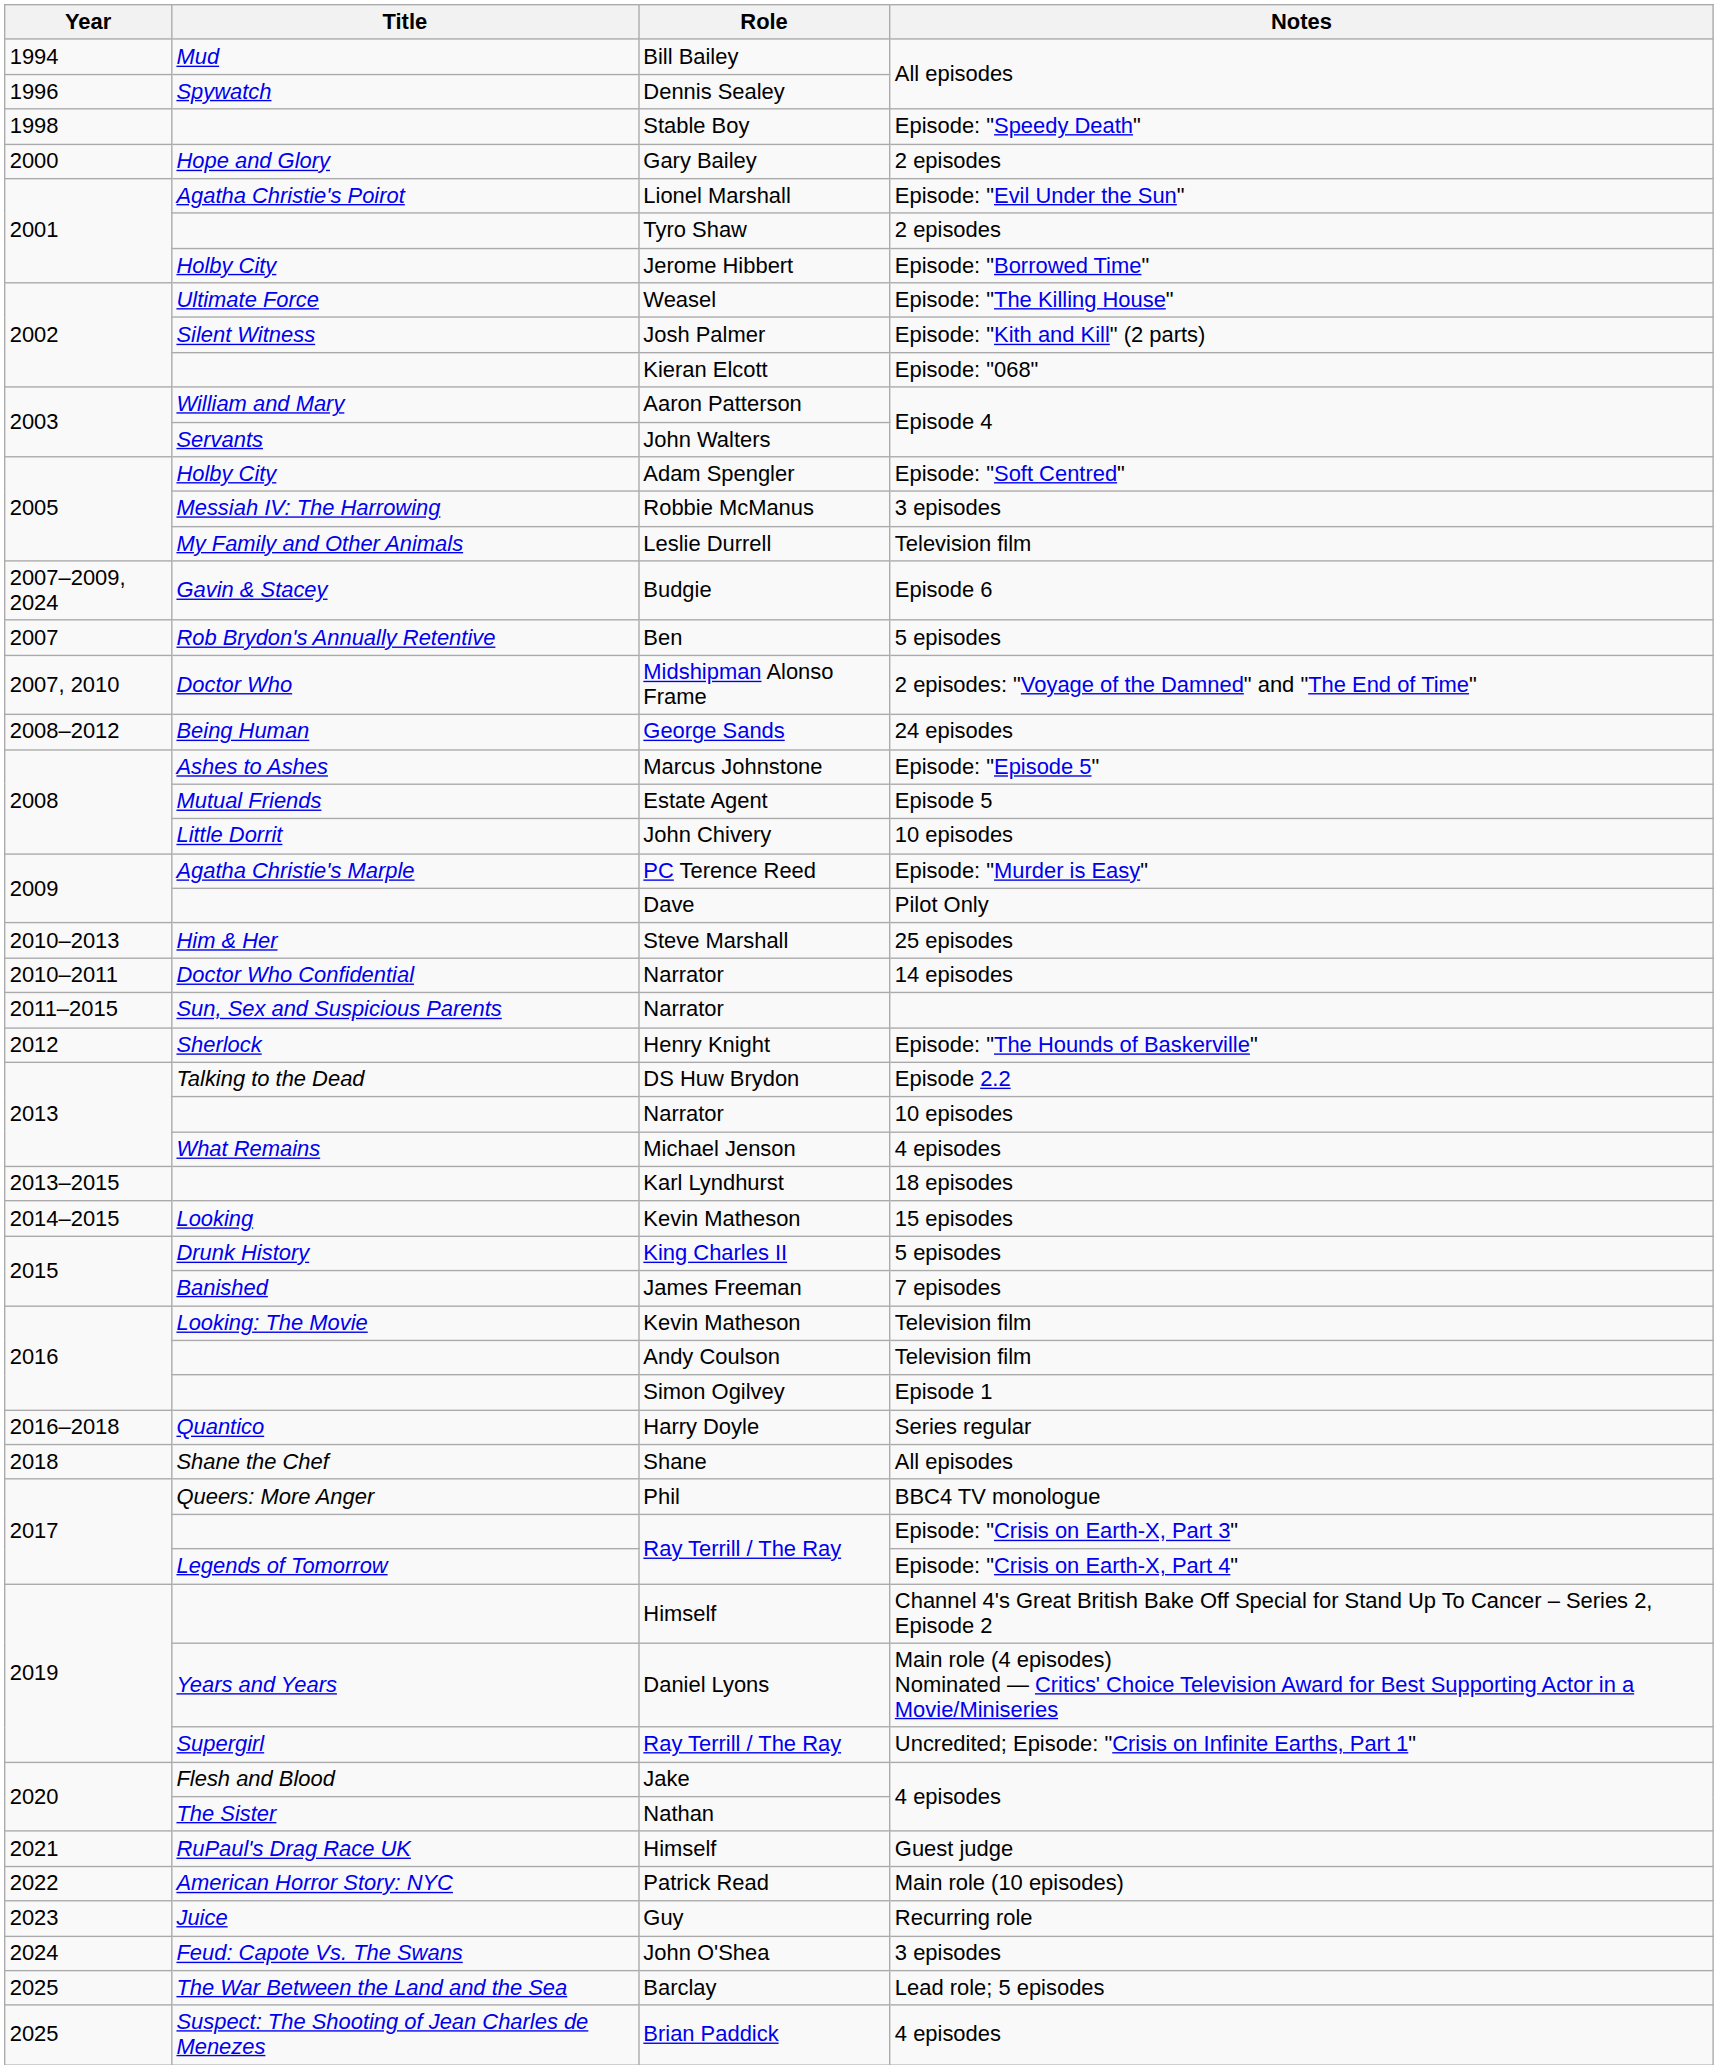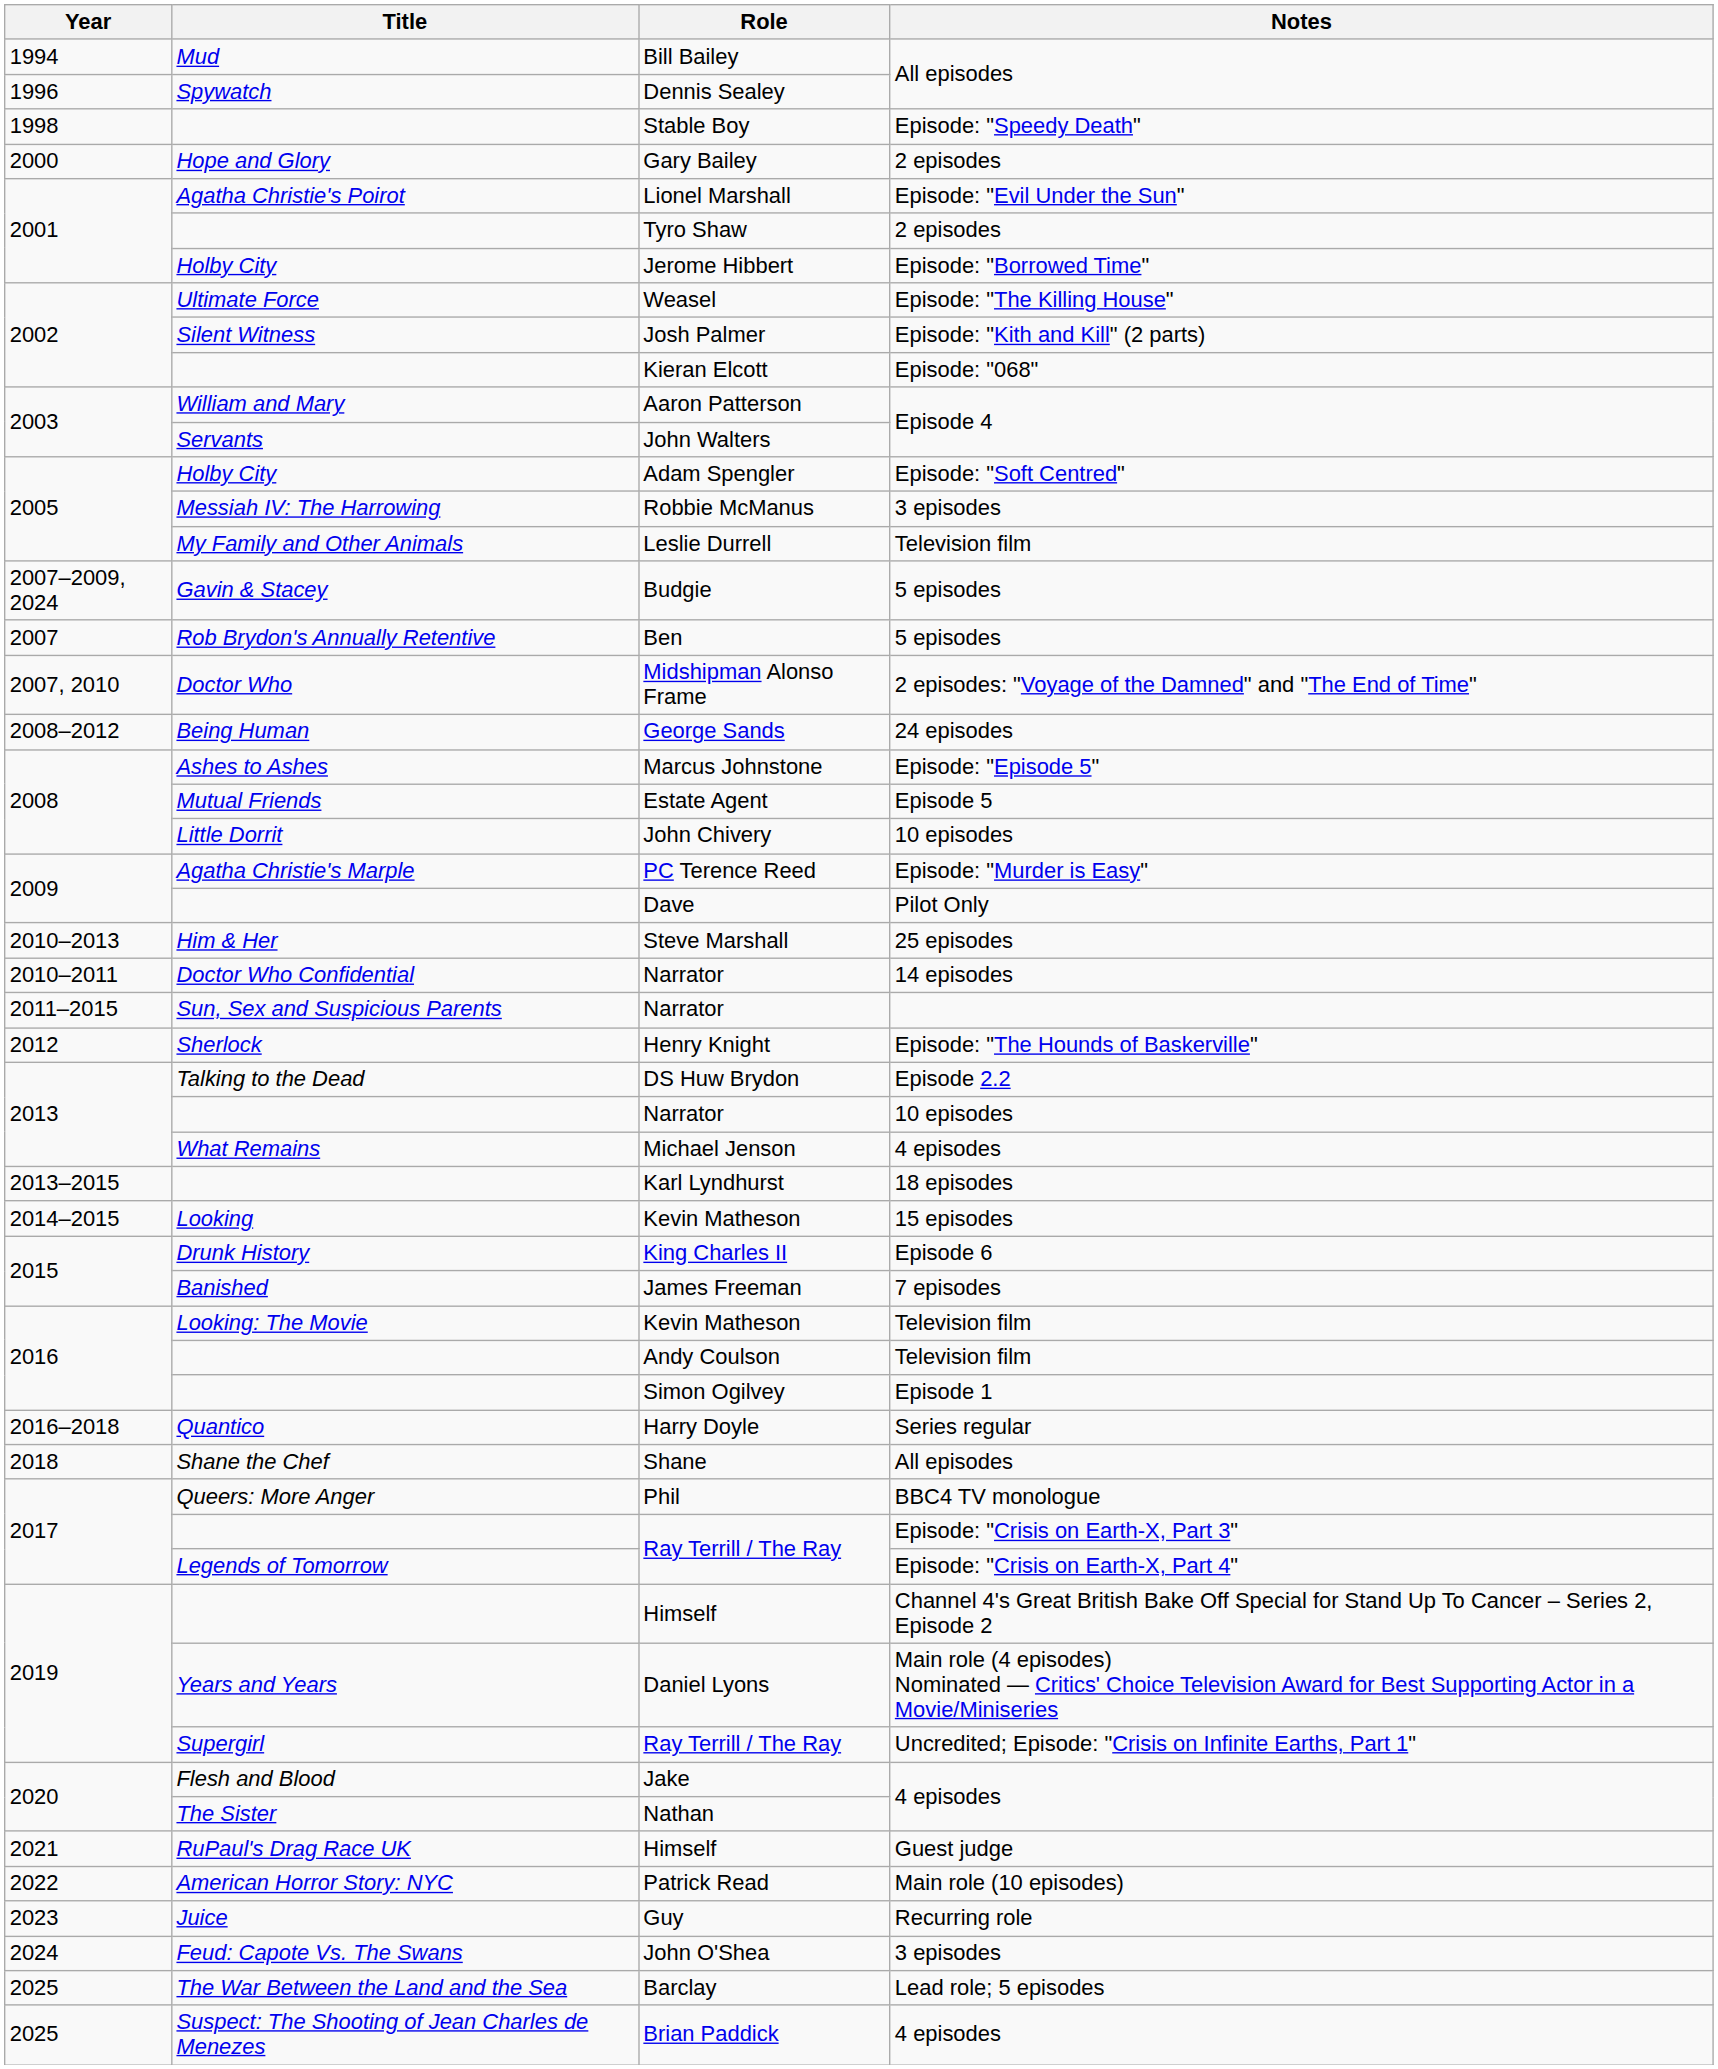 <table class="wikitable sortable">
 <tr>
 <th>Year</th>
 <th>Title</th>
 <th>Role</th>
 <th class="unsortable">Notes</th>
 </tr>
 <tr>
 <td>1994</td>
 <td><em><a href='#'>Mud</a></em></td>
 <td>Bill Bailey</td>
 <td rowspan="2">All episodes</td>
 </tr>
 <tr>
 <td>1996</td>
 <td><em><a href='#'>Spywatch</a></em></td>
 <td>Dennis Sealey</td>
 </tr>
 <tr>
 <td>1998</td>
 <td><em></em></td>
 <td>Stable Boy</td>
 <td>Episode: "<a href='#'>Speedy Death</a>"</td>
 </tr>
 <tr>
 <td>2000</td>
 <td><em><a href='#'>Hope and Glory</a></em></td>
 <td>Gary Bailey</td>
 <td>2 episodes</td>
 </tr>
 <tr>
 <td rowspan="3">2001</td>
 <td><em><a href='#'>Agatha Christie's Poirot</a></em></td>
 <td>Lionel Marshall</td>
 <td>Episode: "<a href='#'>Evil Under the Sun</a>"</td>
 </tr>
 <tr>
 <td><em></em></td>
 <td>Tyro Shaw</td>
 <td>2 episodes</td>
 </tr>
 <tr>
 <td><em><a href='#'>Holby City</a></em></td>
 <td>Jerome Hibbert</td>
 <td>Episode: "<a href='#'>Borrowed Time</a>"</td>
 </tr>
 <tr>
 <td rowspan="3">2002</td>
 <td><em><a href='#'>Ultimate Force</a></em></td>
 <td>Weasel</td>
 <td>Episode: "<a href='#'>The Killing House</a>"</td>
 </tr>
 <tr>
 <td><em><a href='#'>Silent Witness</a></em></td>
 <td>Josh Palmer</td>
 <td>Episode: "<a href='#'>Kith and Kill</a>" (2 parts)</td>
 </tr>
 <tr>
 <td><em></em></td>
 <td>Kieran Elcott</td>
 <td>Episode: "068"</td>
 </tr>
 <tr>
 <td rowspan="2">2003</td>
 <td><em><a href='#'>William and Mary</a></em></td>
 <td>Aaron Patterson</td>
 <td rowspan="2">Episode 4</td>
 </tr>
 <tr>
 <td><em><a href='#'>Servants</a></em></td>
 <td>John Walters</td>
 </tr>
 <tr>
 <td rowspan="3">2005</td>
 <td><em><a href='#'>Holby City</a></em></td>
 <td>Adam Spengler</td>
 <td>Episode: "<a href='#'>Soft Centred</a>"</td>
 </tr>
 <tr>
 <td><em><a href='#'>Messiah IV: The Harrowing</a></em></td>
 <td>Robbie McManus</td>
 <td>3 episodes</td>
 </tr>
 <tr>
 <td><em><a href='#'>My Family and Other Animals</a></em></td>
 <td>Leslie Durrell</td>
 <td>Television film</td>
 </tr>
 <tr>
 <td>2007–2009, 2024</td>
 <td><em><a href='#'>Gavin & Stacey</a></em></td>
 <td>Budgie</td>
-<td>Episode 6</td>
+<td>5 episodes</td>
 </tr>
 <tr>
 <td>2007</td>
 <td><em><a href='#'>Rob Brydon's Annually Retentive</a></em></td>
 <td>Ben</td>
 <td>5 episodes</td>
 </tr>
 <tr>
 <td>2007, 2010</td>
 <td><em><a href='#'>Doctor Who</a></em></td>
 <td><a href='#'>Midshipman</a> Alonso Frame</td>
 <td>2 episodes: "<a href='#'>Voyage of the Damned</a>" and "<a href='#'>The End of Time</a>"</td>
 </tr>
 <tr>
 <td>2008–2012</td>
 <td><em><a href='#'>Being Human</a></em></td>
 <td><a href='#'>George Sands</a></td>
 <td>24 episodes</td>
 </tr>
 <tr>
 <td rowspan="3">2008</td>
 <td><em><a href='#'>Ashes to Ashes</a></em></td>
 <td>Marcus Johnstone</td>
 <td>Episode: "<a href='#'>Episode 5</a>"</td>
 </tr>
 <tr>
 <td><em><a href='#'>Mutual Friends</a></em></td>
 <td>Estate Agent</td>
 <td>Episode 5</td>
 </tr>
 <tr>
 <td><em><a href='#'>Little Dorrit</a></em></td>
 <td>John Chivery</td>
 <td>10 episodes</td>
 </tr>
 <tr>
 <td rowspan="2">2009</td>
 <td><em><a href='#'>Agatha Christie's Marple</a></em></td>
 <td><a href='#'>PC</a> Terence Reed</td>
 <td>Episode: "<a href='#'>Murder is Easy</a>"</td>
 </tr>
 <tr>
 <td><em></em></td>
 <td>Dave</td>
 <td>Pilot Only</td>
 </tr>
 <tr>
 <td>2010–2013</td>
 <td><em><a href='#'>Him & Her</a></em></td>
 <td>Steve Marshall</td>
 <td>25 episodes</td>
 </tr>
 <tr>
 <td>2010–2011</td>
 <td><em><a href='#'>Doctor Who Confidential</a></em></td>
 <td>Narrator</td>
 <td>14 episodes</td>
 </tr>
 <tr>
 <td>2011–2015</td>
 <td><em><a href='#'>Sun, Sex and Suspicious Parents</a></em></td>
 <td>Narrator</td>
 <td></td>
 </tr>
 <tr>
 <td>2012</td>
 <td><em><a href='#'>Sherlock</a></em></td>
 <td>Henry Knight</td>
 <td>Episode: "<a href='#'>The Hounds of Baskerville</a>"</td>
 </tr>
 <tr>
 <td rowspan="3">2013</td>
 <td><em>Talking to the Dead</em></td>
 <td>DS Huw Brydon</td>
 <td>Episode <a href='#'>2.2</a></td>
 </tr>
 <tr>
 <td><em></em></td>
 <td>Narrator</td>
 <td>10 episodes</td>
 </tr>
 <tr>
 <td><em><a href='#'>What Remains</a></em></td>
 <td>Michael Jenson</td>
 <td>4 episodes</td>
 </tr>
 <tr>
 <td>2013–2015</td>
 <td><em></em></td>
 <td>Karl Lyndhurst</td>
 <td>18 episodes</td>
 </tr>
 <tr>
 <td>2014–2015</td>
 <td><em><a href='#'>Looking</a></em></td>
 <td>Kevin Matheson</td>
 <td>15 episodes</td>
 </tr>
 <tr>
 <td rowspan="2">2015</td>
 <td><em><a href='#'>Drunk History</a></em></td>
 <td><a href='#'>King Charles II</a></td>
-<td>5 episodes</td>
+<td>Episode 6</td>
 </tr>
 <tr>
 <td><em><a href='#'>Banished</a></em></td>
 <td>James Freeman</td>
 <td>7 episodes</td>
 </tr>
 <tr>
 <td rowspan="3">2016</td>
 <td><em><a href='#'>Looking: The Movie</a></em></td>
 <td>Kevin Matheson</td>
 <td>Television film</td>
 </tr>
 <tr>
 <td><em></em></td>
 <td>Andy Coulson</td>
 <td>Television film</td>
 </tr>
 <tr>
 <td><em></em></td>
 <td>Simon Ogilvey</td>
 <td>Episode 1</td>
 </tr>
 <tr>
 <td>2016–2018</td>
 <td><em><a href='#'>Quantico</a></em></td>
 <td>Harry Doyle</td>
 <td>Series regular</td>
 </tr>
 <tr>
 <td>2018</td>
 <td><em>Shane the Chef</em></td>
 <td>Shane</td>
 <td>All episodes</td>
 </tr>
 <tr>
 <td rowspan="3">2017</td>
 <td><em>Queers: More Anger</em></td>
 <td>Phil</td>
 <td>BBC4 TV monologue</td>
 </tr>
 <tr>
 <td><em></em></td>
 <td rowspan=2><a href='#'>Ray Terrill / The Ray</a></td>
 <td>Episode: "<a href='#'>Crisis on Earth-X, Part 3</a>"</td>
 </tr>
 <tr>
 <td><em><a href='#'>Legends of Tomorrow</a></em></td>
 <td>Episode: "<a href='#'>Crisis on Earth-X, Part 4</a>"</td>
 </tr>
 <tr>
 <td rowspan="3">2019</td>
 <td><em></em></td>
 <td>Himself</td>
 <td>Channel 4's Great British Bake Off Special for Stand Up To Cancer – Series 2, Episode 2</td>
 </tr>
 <tr>
 <td><em><a href='#'>Years and Years</a></em></td>
 <td>Daniel Lyons</td>
 <td>Main role (4 episodes)<br>Nominated — <a href='#'>Critics' Choice Television Award for Best Supporting Actor in a Movie/Miniseries</a></td>
 </tr>
 <tr>
 <td><em><a href='#'>Supergirl</a></em></td>
 <td><a href='#'>Ray Terrill / The Ray</a></td>
 <td>Uncredited; Episode: "<a href='#'>Crisis on Infinite Earths, Part 1</a>"</td>
 </tr>
 <tr>
 <td rowspan="2">2020</td>
 <td><em>Flesh and Blood</em></td>
 <td>Jake</td>
 <td rowspan="2">4 episodes</td>
 </tr>
 <tr>
 <td><em><a href='#'>The Sister</a></em></td>
 <td>Nathan</td>
 </tr>
 <tr>
 <td>2021</td>
 <td><em><a href='#'>RuPaul's Drag Race UK</a></em></td>
 <td>Himself</td>
 <td>Guest judge</td>
 </tr>
 <tr>
 <td>2022</td>
 <td><em><a href='#'>American Horror Story: NYC</a></em></td>
 <td>Patrick Read</td>
 <td>Main role (10 episodes)</td>
 </tr>
 <tr>
 <td>2023</td>
 <td><em><a href='#'>Juice</a></em></td>
 <td>Guy</td>
 <td>Recurring role</td>
 </tr>
 <tr>
 <td>2024</td>
 <td><em><a href='#'>Feud: Capote Vs. The Swans</a></em></td>
 <td>John O'Shea</td>
 <td>3 episodes</td>
 </tr>
 <tr>
 <td>2025</td>
 <td><em><a href='#'>The War Between the Land and the Sea</a></em></td>
 <td>Barclay</td>
 <td>Lead role; 5 episodes</td>
 </tr>
 <tr>
 <td>2025</td>
 <td><em><a href='#'>Suspect: The Shooting of Jean Charles de Menezes</a></em></td>
 <td><a href='#'>Brian Paddick</a></td>
 <td>4 episodes</td>
 </tr>
 </table>
